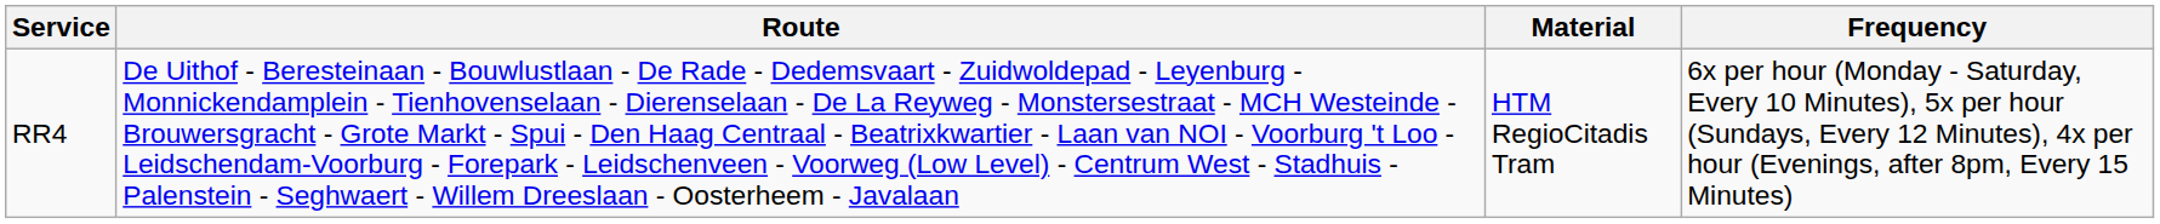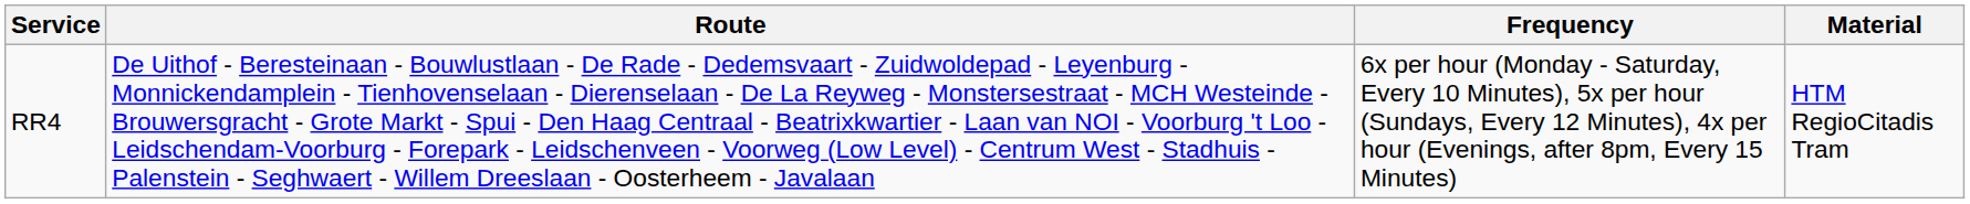 <table class="wikitable vatop">
 <tr>
 <th>Service</th>
 <th>Route</th>
+<th>Frequency</th>
 <th>Material</th>
-<th>Frequency</th>
 </tr>
 <tr>
 <td>RR4</td>
 <td><a href='#'>De Uithof</a> - <a href='#'>Beresteinaan</a> - <a href='#'>Bouwlustlaan</a> - <a href='#'>De Rade</a> - <a href='#'>Dedemsvaart</a> - <a href='#'>Zuidwoldepad</a> - <a href='#'>Leyenburg</a> - <a href='#'>Monnickendamplein</a> - <a href='#'>Tienhovenselaan</a> - <a href='#'>Dierenselaan</a> - <a href='#'>De La Reyweg</a> - <a href='#'>Monstersestraat</a> - <a href='#'>MCH Westeinde</a> - <a href='#'>Brouwersgracht</a> - <a href='#'>Grote Markt</a> - <a href='#'>Spui</a> - <a href='#'>Den Haag Centraal</a> - <a href='#'>Beatrixkwartier</a> - <a href='#'>Laan van NOI</a> - <a href='#'>Voorburg 't Loo</a> - <a href='#'>Leidschendam-Voorburg</a> - <a href='#'>Forepark</a> - <a href='#'>Leidschenveen</a> - <a href='#'>Voorweg (Low Level)</a> - <a href='#'>Centrum West</a> - <a href='#'>Stadhuis</a> - <a href='#'>Palenstein</a> - <a href='#'>Seghwaert</a> - <a href='#'>Willem Dreeslaan</a> - Oosterheem - <a href='#'>Javalaan</a></td>
+<td>6x per hour (Monday - Saturday, Every 10 Minutes), 5x per hour (Sundays, Every 12 Minutes), 4x per hour (Evenings, after 8pm, Every 15 Minutes)</td>
 <td><a href='#'>HTM</a> RegioCitadis Tram</td>
-<td>6x per hour (Monday - Saturday, Every 10 Minutes), 5x per hour (Sundays, Every 12 Minutes), 4x per hour (Evenings, after 8pm, Every 15 Minutes)</td>
 </tr>
 </table>
